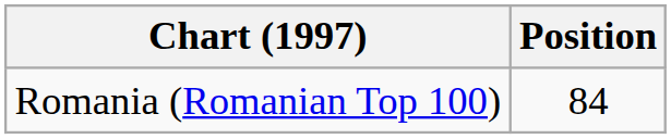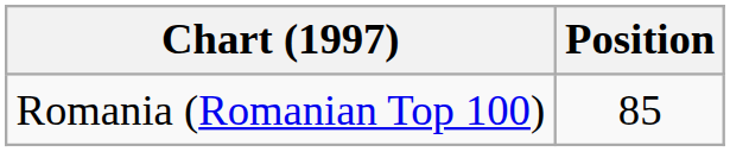 <table class="wikitable plainrowheaders" style="text-align:center">
 <tr>
 <th>Chart (1997)</th>
 <th>Position</th>
 </tr>
 <tr>
 <td align="left">Romania (<a href='#'>Romanian Top 100</a>)</td>
-<td align="center">84</td>
+<td align="center">85</td>
 </tr>
 </table>
